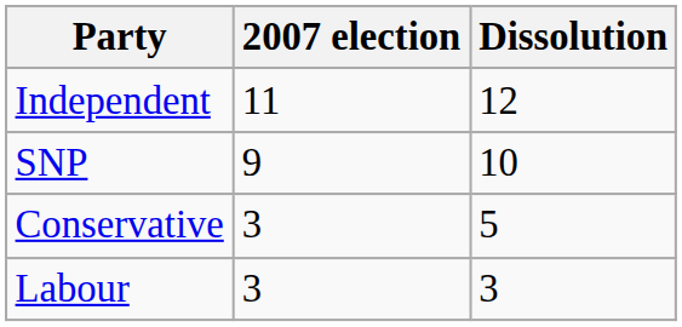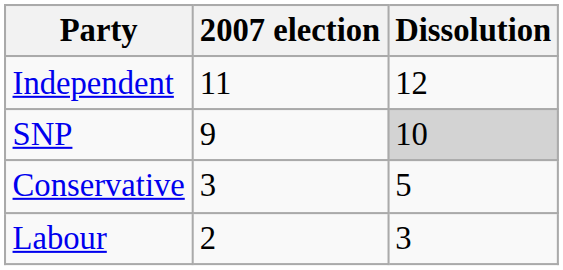 <table class="wikitable">
 <tr>
 <th>Party</th>
 <th>2007 election</th>
 <th>Dissolution</th>
 </tr>
 <tr>
 <td><a href='#'>Independent</a></td>
 <td>11</td>
 <td>12</td>
 </tr>
 <tr>
 <td><a href='#'>SNP</a></td>
 <td>9</td>
-<td>10</td>
+<td style="background: lightgrey;">10</td>
 </tr>
 <tr>
 <td><a href='#'>Conservative</a></td>
 <td>3</td>
 <td>5</td>
 </tr>
 <tr>
 <td><a href='#'>Labour</a></td>
-<td>3</td>
+<td>2</td>
 <td>3</td>
 </tr>
 </table>
